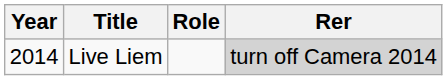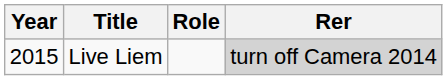 <table class="wikitable sortable">
 <tr>
 <th>Year</th>
 <th>Title</th>
 <th>Role</th>
 <th>Rer</th>
 </tr>
 <tr>
-<td>2014</td>
+<td>2015</td>
 <td>Live Liem</td>
 <td></td>
 <td style="background: lightgrey;">turn off Camera 2014</td>
 </tr>
 </table>
